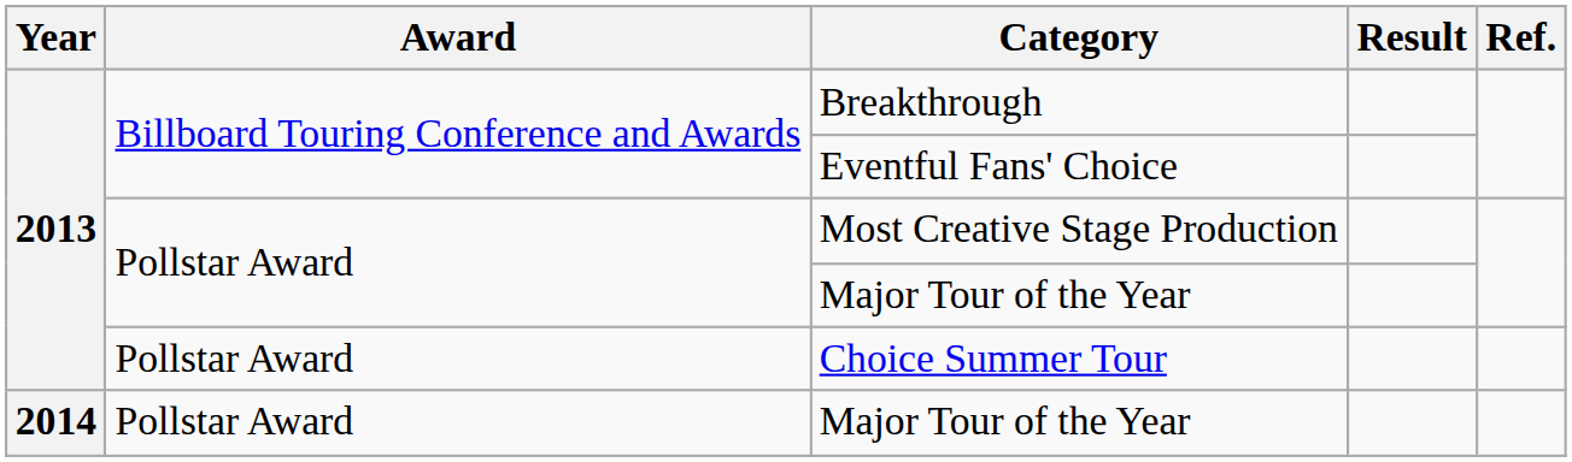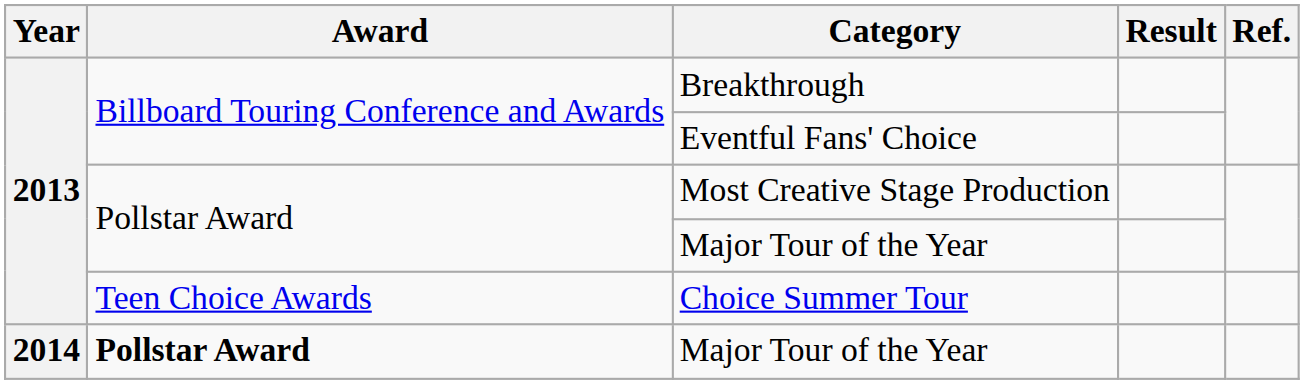 <table class="wikitable plainrowheaders">
 <tr>
 <th scope=col>Year</th>
 <th scope="col">Award</th>
 <th scope="col">Category</th>
 <th scope="col">Result</th>
 <th scope=col>Ref.</th>
 </tr>
 <tr>
 <th scope="row" rowspan="5">2013</th>
 <td rowspan="2"><a href='#'>Billboard Touring Conference and Awards</a></td>
 <td>Breakthrough</td>
 <td></td>
 <td rowspan="2" style="text-align:center;"></td>
 </tr>
 <tr>
 <td>Eventful Fans' Choice</td>
 <td></td>
 </tr>
 <tr>
 <td rowspan="2">Pollstar Award</td>
 <td>Most Creative Stage Production</td>
 <td></td>
 <td rowspan="2" style="text-align:center;"></td>
 </tr>
 <tr>
 <td>Major Tour of the Year</td>
 <td></td>
 </tr>
 <tr>
-<td>Pollstar Award</td>
+<td><a href='#'>Teen Choice Awards</a></td>
 <td><a href='#'>Choice Summer Tour</a></td>
 <td></td>
 <td style="text-align:center;"></td>
 </tr>
 <tr>
 <th scope="row">2014</th>
-<td>Pollstar Award</td>
+<td><strong>Pollstar Award</strong></td>
 <td>Major Tour of the Year</td>
 <td></td>
 <td style="text-align:center;"></td>
 </tr>
 </table>
